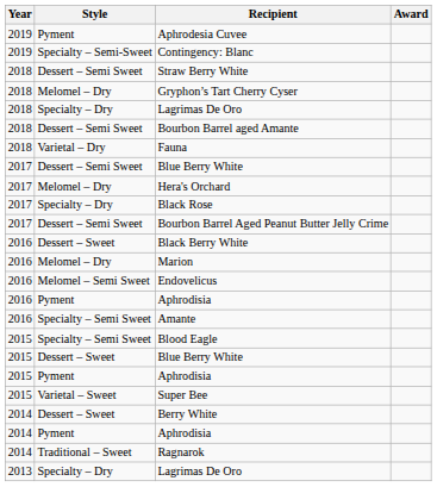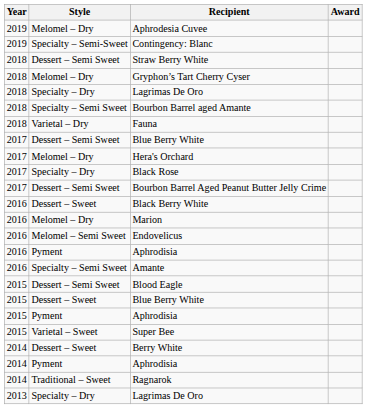 <table class="wikitable sortable">
 <tr>
 <th>Year</th>
 <th>Style</th>
 <th>Recipient</th>
 <th>Award</th>
 </tr>
 <tr>
 <td>2019</td>
-<td>Pyment</td>
+<td>Melomel – Dry</td>
 <td>Aphrodesia Cuvee</td>
 <td></td>
 </tr>
 <tr>
 <td>2019</td>
 <td>Specialty – Semi-Sweet</td>
 <td>Contingency: Blanc</td>
 <td></td>
 </tr>
 <tr>
 <td>2018</td>
 <td>Dessert – Semi Sweet</td>
 <td>Straw Berry White</td>
 <td></td>
 </tr>
 <tr>
 <td>2018</td>
 <td>Melomel – Dry</td>
 <td>Gryphon’s Tart Cherry Cyser</td>
 <td></td>
 </tr>
 <tr>
 <td>2018</td>
 <td>Specialty – Dry</td>
 <td>Lagrimas De Oro</td>
 <td></td>
 </tr>
 <tr>
 <td>2018</td>
-<td>Dessert – Semi Sweet</td>
+<td>Specialty – Semi Sweet</td>
 <td>Bourbon Barrel aged Amante</td>
 <td></td>
 </tr>
 <tr>
 <td>2018</td>
 <td>Varietal – Dry</td>
 <td>Fauna</td>
 <td></td>
 </tr>
 <tr>
 <td>2017</td>
 <td>Dessert – Semi Sweet</td>
 <td>Blue Berry White</td>
 <td></td>
 </tr>
 <tr>
 <td>2017</td>
 <td>Melomel – Dry</td>
 <td>Hera's Orchard</td>
 <td></td>
 </tr>
 <tr>
 <td>2017</td>
 <td>Specialty – Dry</td>
 <td>Black Rose</td>
 <td></td>
 </tr>
 <tr>
 <td>2017</td>
 <td>Dessert – Semi Sweet</td>
 <td>Bourbon Barrel Aged Peanut Butter Jelly Crime</td>
 <td></td>
 </tr>
 <tr>
 <td>2016</td>
 <td>Dessert – Sweet</td>
 <td>Black Berry White</td>
 <td></td>
 </tr>
 <tr>
 <td>2016</td>
 <td>Melomel – Dry</td>
 <td>Marion</td>
 <td></td>
 </tr>
 <tr>
 <td>2016</td>
 <td>Melomel – Semi Sweet</td>
 <td>Endovelicus</td>
 <td></td>
 </tr>
 <tr>
 <td>2016</td>
 <td>Pyment</td>
 <td>Aphrodisia</td>
 <td></td>
 </tr>
 <tr>
 <td>2016</td>
 <td>Specialty – Semi Sweet</td>
 <td>Amante</td>
 <td></td>
 </tr>
 <tr>
 <td>2015</td>
-<td>Specialty – Semi Sweet</td>
+<td>Dessert – Semi Sweet</td>
 <td>Blood Eagle</td>
 <td></td>
 </tr>
 <tr>
 <td>2015</td>
 <td>Dessert – Sweet</td>
 <td>Blue Berry White</td>
 <td></td>
 </tr>
 <tr>
 <td>2015</td>
 <td>Pyment</td>
 <td>Aphrodisia</td>
 <td></td>
 </tr>
 <tr>
 <td>2015</td>
 <td>Varietal – Sweet</td>
 <td>Super Bee</td>
 <td></td>
 </tr>
 <tr>
 <td>2014</td>
 <td>Dessert – Sweet</td>
 <td>Berry White</td>
 <td></td>
 </tr>
 <tr>
 <td>2014</td>
 <td>Pyment</td>
 <td>Aphrodisia</td>
 <td></td>
 </tr>
 <tr>
 <td>2014</td>
 <td>Traditional – Sweet</td>
 <td>Ragnarok</td>
 <td></td>
 </tr>
 <tr>
 <td>2013</td>
 <td>Specialty – Dry</td>
 <td>Lagrimas De Oro</td>
 <td></td>
 </tr>
 </table>
